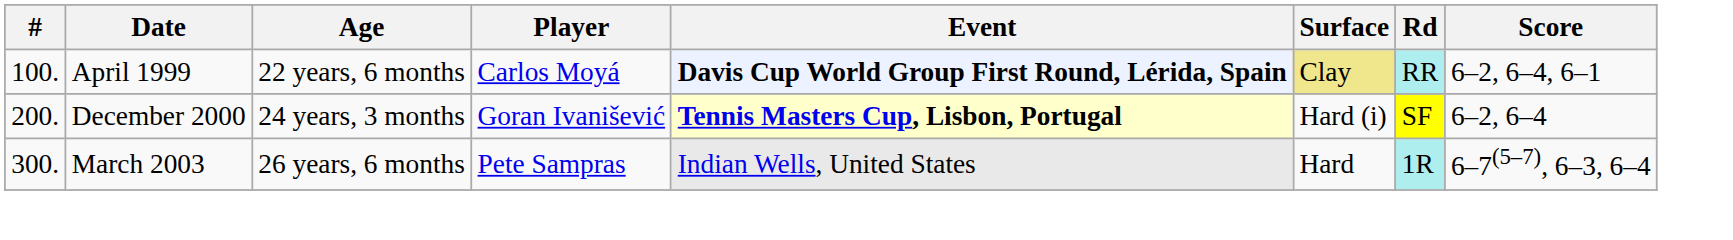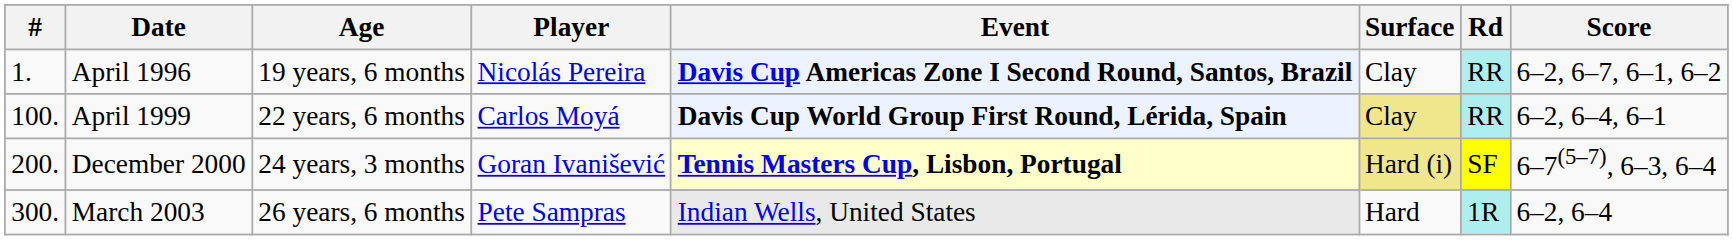 <table class="wikitable sortable" style="font-size:96%">
 <tr>
 <th>#</th>
 <th>Date</th>
 <th>Age</th>
 <th>Player</th>
 <th>Event</th>
 <th>Surface</th>
 <th>Rd</th>
 <th class=unsortable>Score</th>
+</tr>
+<tr>
+<td>1.</td>
+<td>April 1996</td>
+<td>19 years, 6 months</td>
+<td> <a href='#'>Nicolás Pereira</a></td>
+<td bgcolor="ECF2FF"><strong><a href='#'>Davis Cup</a> Americas Zone I Second Round, Santos, Brazil</strong></td>
+<td>Clay</td>
+<td bgcolor="afeeee">RR</td>
+<td>6–2, 6–7, 6–1, 6–2</td>
 </tr>
 <tr>
 <td>100.</td>
 <td>April 1999</td>
 <td>22 years, 6 months</td>
 <td> <a href='#'>Carlos Moyá</a></td>
 <td bgcolor="ECF2FF"><strong>Davis Cup World Group First Round, Lérida, Spain</strong></td>
 <td style="background: khaki;">Clay</td>
 <td bgcolor="afeeee">RR</td>
 <td>6–2, 6–4, 6–1</td>
 </tr>
 <tr>
 <td>200.</td>
 <td>December 2000</td>
 <td>24 years, 3 months</td>
 <td> <a href='#'>Goran Ivanišević</a></td>
 <td bgcolor="#ffffcc"><strong><a href='#'>Tennis Masters Cup</a>, Lisbon, Portugal</strong></td>
-<td>Hard (i)</td>
+<td style="background: khaki;">Hard (i)</td>
 <td bgcolor="yellow">SF</td>
-<td>6–2, 6–4</td>
+<td>6–7<sup>(5–7)</sup>, 6–3, 6–4</td>
 </tr>
 <tr>
 <td>300.</td>
 <td>March 2003</td>
 <td>26 years, 6 months</td>
 <td> <a href='#'>Pete Sampras</a></td>
 <td bgcolor="#e9e9e9"><a href='#'>Indian Wells</a>, United States</td>
 <td>Hard</td>
 <td bgcolor="afeeee">1R</td>
-<td>6–7<sup>(5–7)</sup>, 6–3, 6–4</td>
+<td>6–2, 6–4</td>
 </tr>
 </table>
